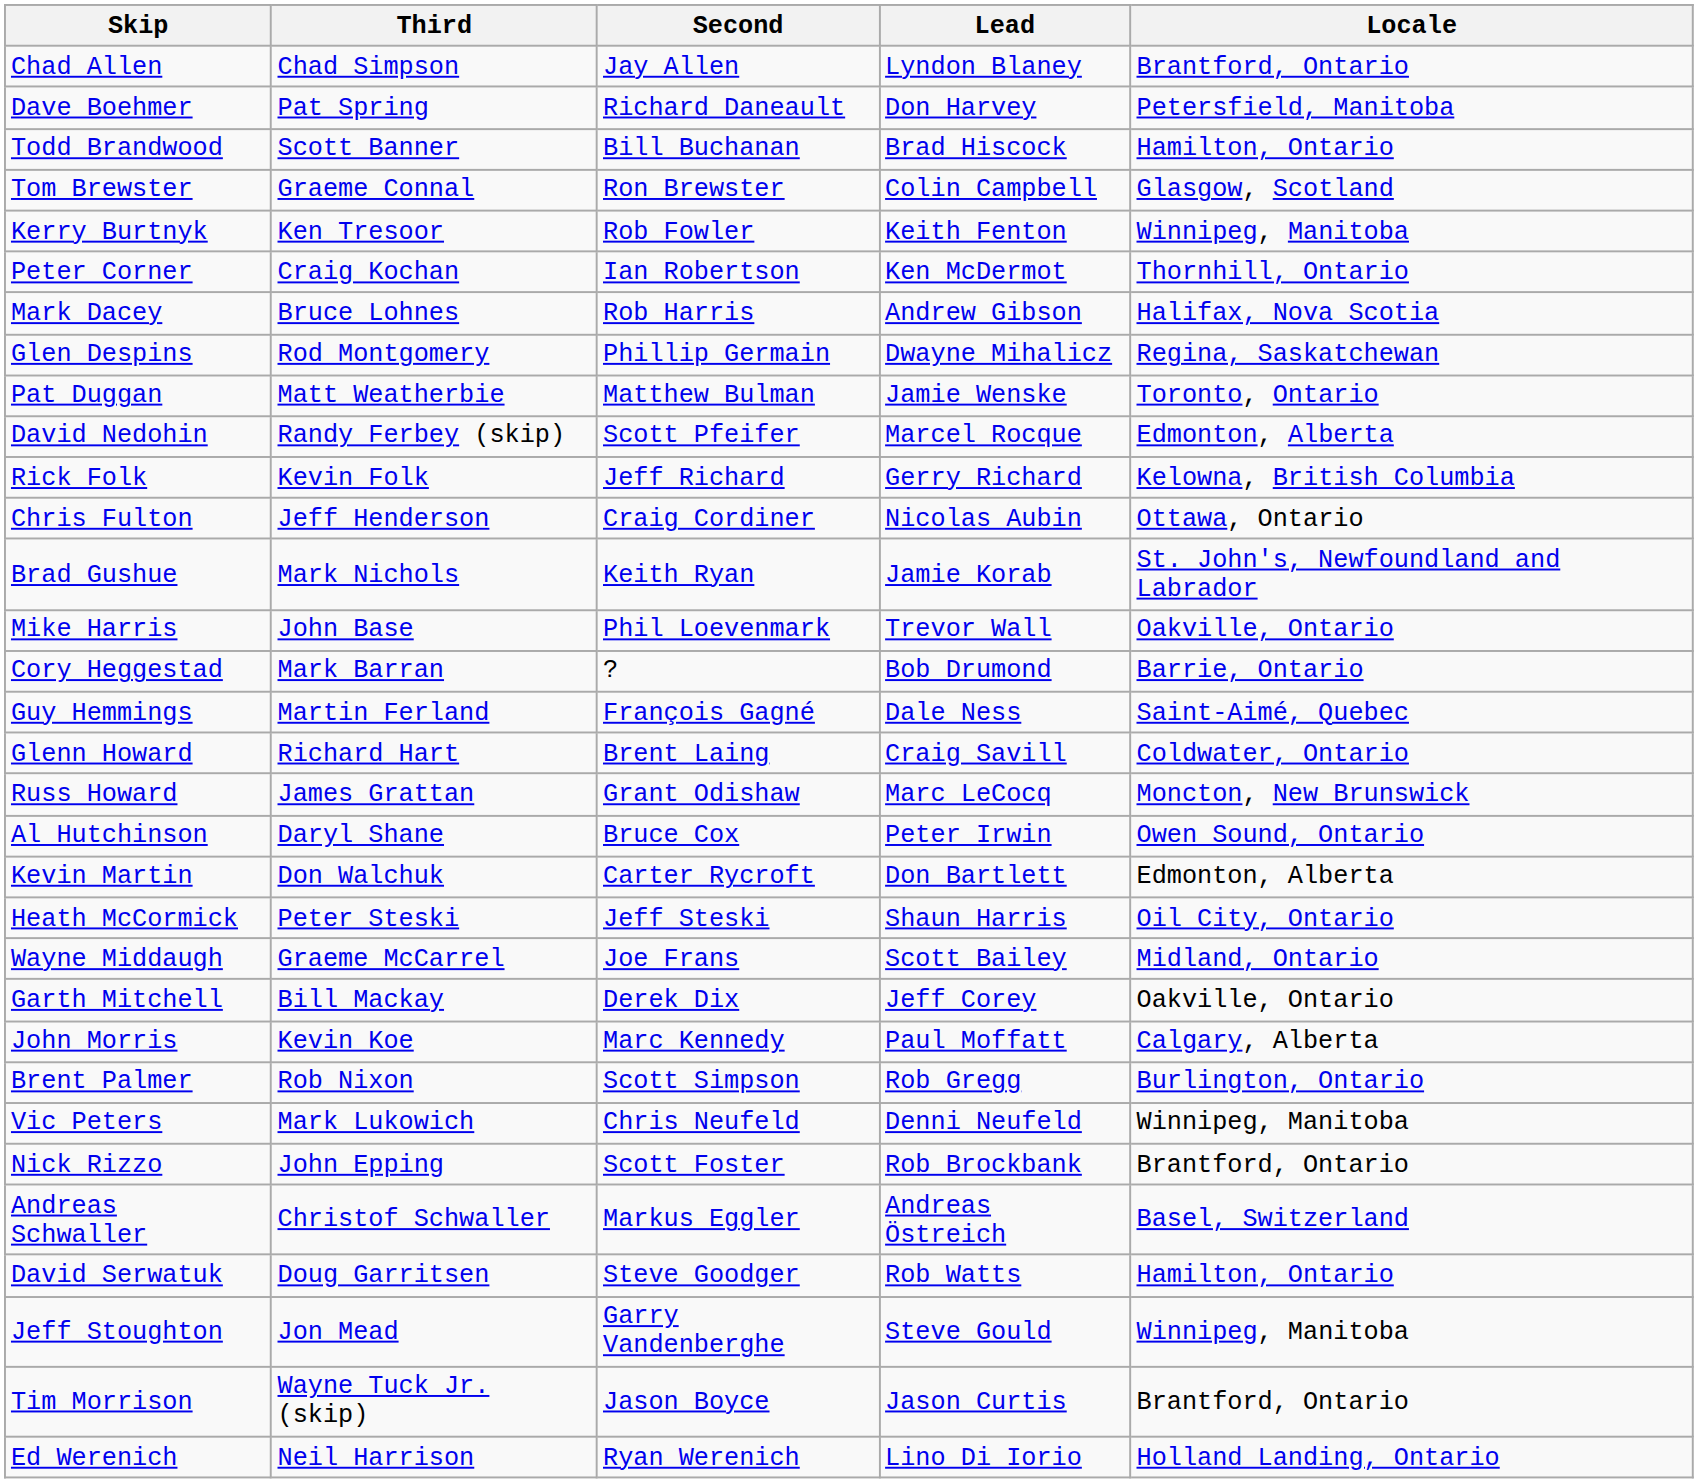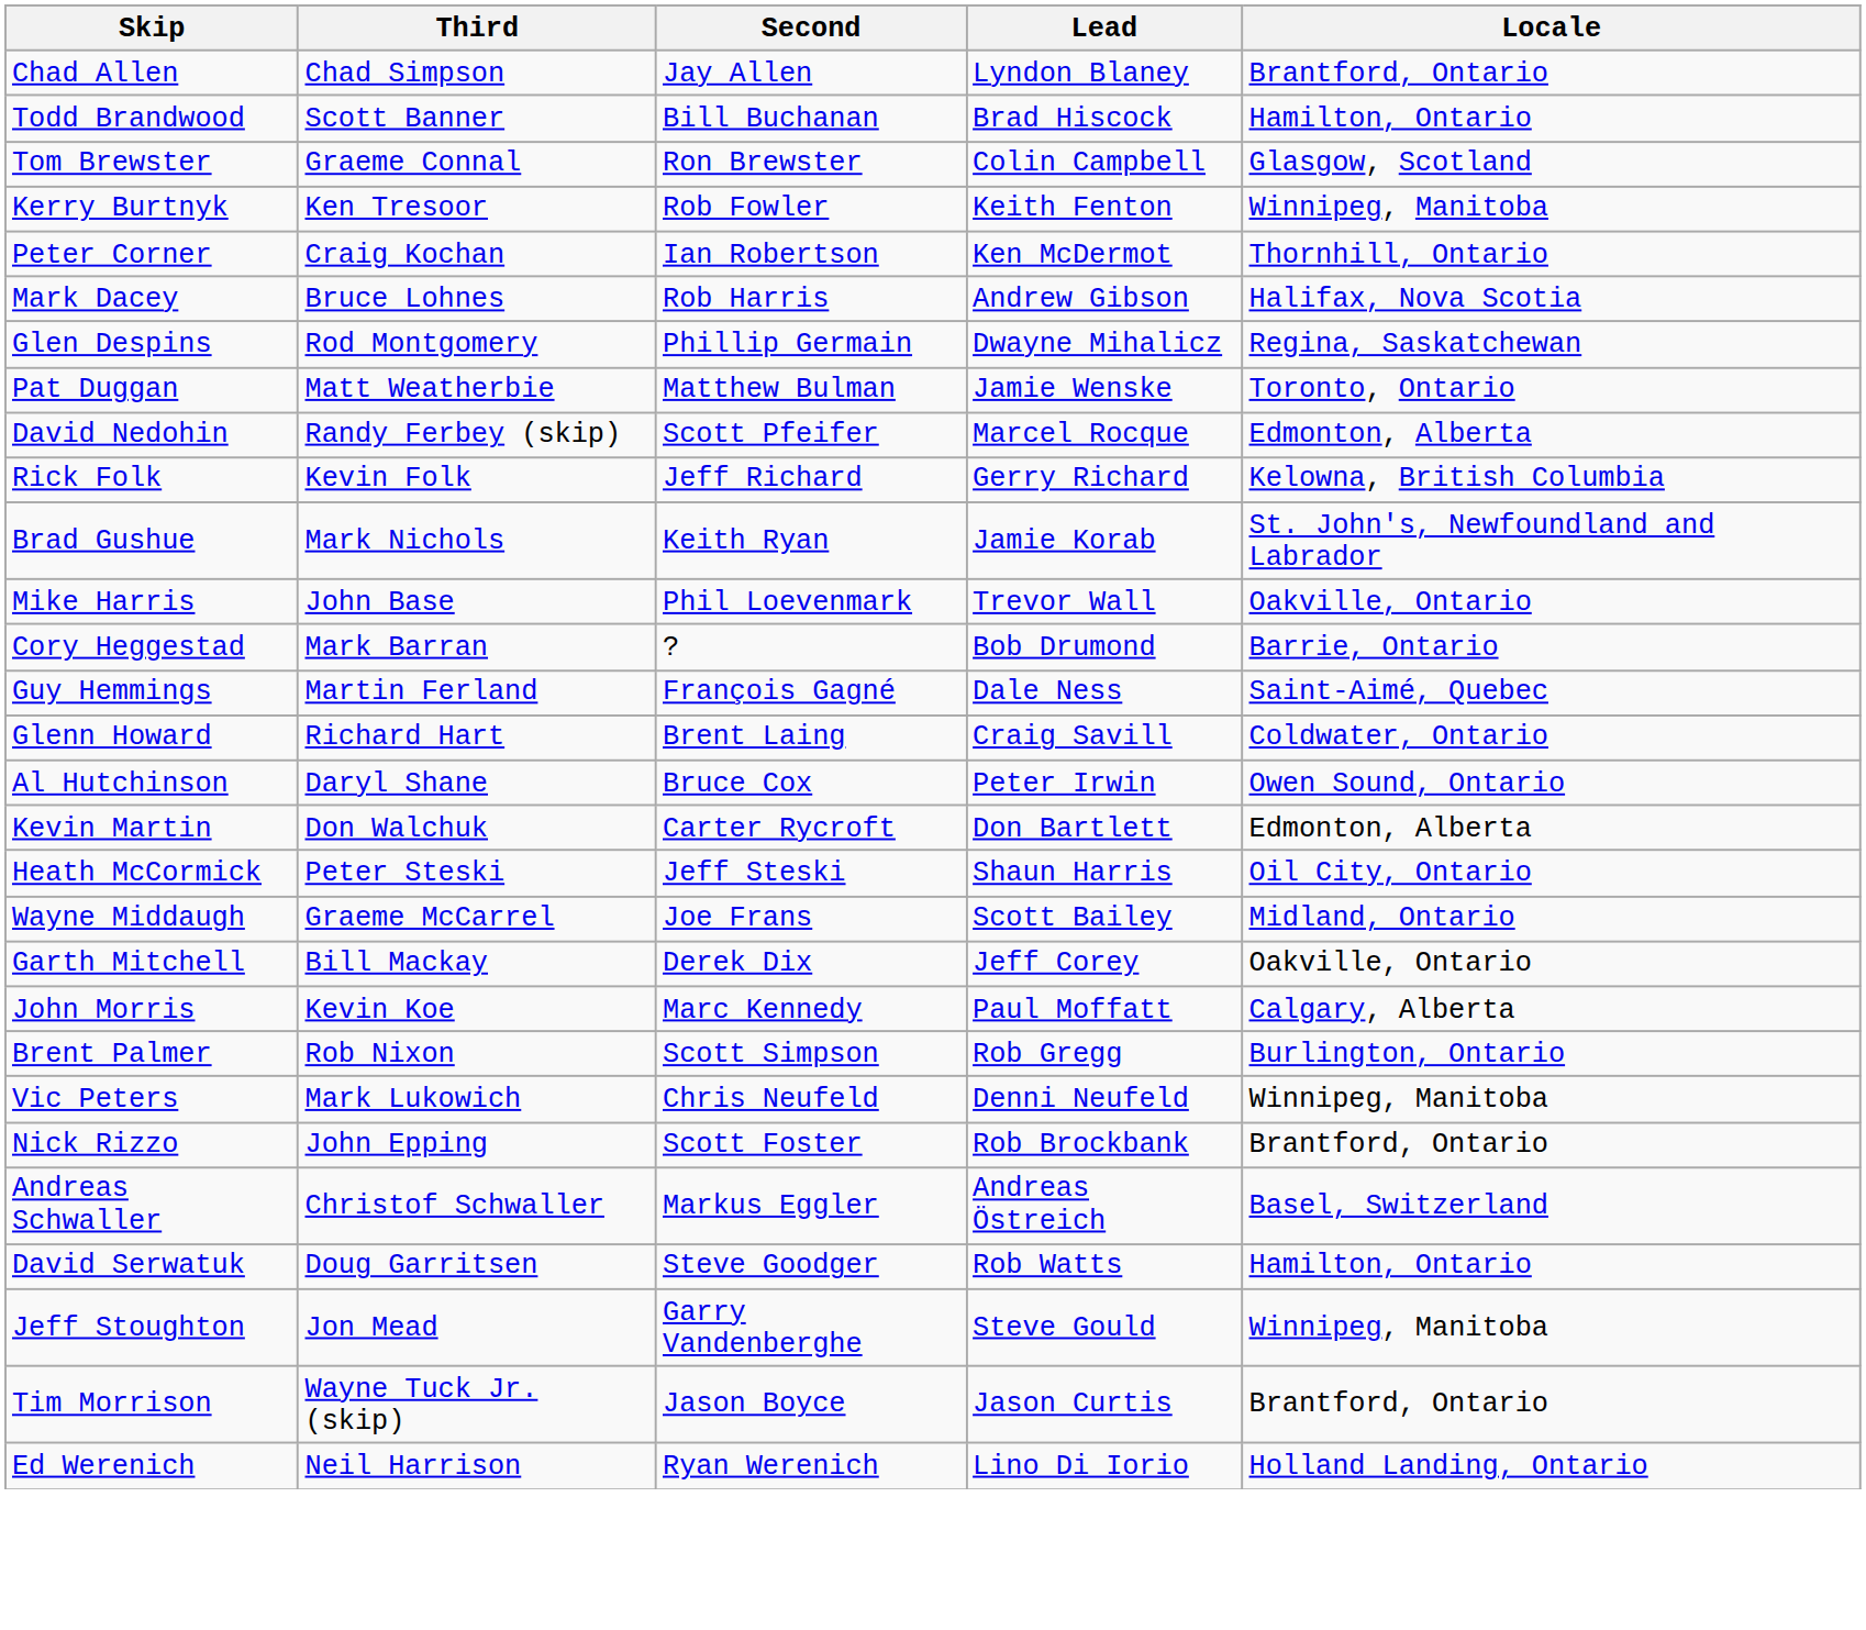 <table class="wikitable">
 <tr>
 <th>Skip</th>
 <th>Third</th>
 <th>Second</th>
 <th>Lead</th>
 <th>Locale</th>
 </tr>
 <tr>
 <td><a href='#'>Chad Allen</a></td>
 <td><a href='#'>Chad Simpson</a></td>
 <td><a href='#'>Jay Allen</a></td>
 <td><a href='#'>Lyndon Blaney</a></td>
 <td> <a href='#'>Brantford, Ontario</a></td>
-</tr>
-<tr>
-<td><a href='#'>Dave Boehmer</a></td>
-<td><a href='#'>Pat Spring</a></td>
-<td><a href='#'>Richard Daneault</a></td>
-<td><a href='#'>Don Harvey</a></td>
-<td> <a href='#'>Petersfield, Manitoba</a></td>
 </tr>
 <tr>
 <td><a href='#'>Todd Brandwood</a></td>
 <td><a href='#'>Scott Banner</a></td>
 <td><a href='#'>Bill Buchanan</a></td>
 <td><a href='#'>Brad Hiscock</a></td>
 <td> <a href='#'>Hamilton, Ontario</a></td>
 </tr>
 <tr>
 <td><a href='#'>Tom Brewster</a></td>
 <td><a href='#'>Graeme Connal</a></td>
 <td><a href='#'>Ron Brewster</a></td>
 <td><a href='#'>Colin Campbell</a></td>
 <td>  <a href='#'>Glasgow</a>, <a href='#'>Scotland</a></td>
 </tr>
 <tr>
 <td><a href='#'>Kerry Burtnyk</a></td>
 <td><a href='#'>Ken Tresoor</a></td>
 <td><a href='#'>Rob Fowler</a></td>
 <td><a href='#'>Keith Fenton</a></td>
 <td> <a href='#'>Winnipeg</a>, <a href='#'>Manitoba</a></td>
 </tr>
 <tr>
 <td><a href='#'>Peter Corner</a></td>
 <td><a href='#'>Craig Kochan</a></td>
 <td><a href='#'>Ian Robertson</a></td>
 <td><a href='#'>Ken McDermot</a></td>
 <td> <a href='#'>Thornhill, Ontario</a></td>
 </tr>
 <tr>
 <td><a href='#'>Mark Dacey</a></td>
 <td><a href='#'>Bruce Lohnes</a></td>
 <td><a href='#'>Rob Harris</a></td>
 <td><a href='#'>Andrew Gibson</a></td>
 <td> <a href='#'>Halifax, Nova Scotia</a></td>
 </tr>
 <tr>
 <td><a href='#'>Glen Despins</a></td>
 <td><a href='#'>Rod Montgomery</a></td>
 <td><a href='#'>Phillip Germain</a></td>
 <td><a href='#'>Dwayne Mihalicz</a></td>
 <td> <a href='#'>Regina, Saskatchewan</a></td>
 </tr>
 <tr>
 <td><a href='#'>Pat Duggan</a></td>
 <td><a href='#'>Matt Weatherbie</a></td>
 <td><a href='#'>Matthew Bulman</a></td>
 <td><a href='#'>Jamie Wenske</a></td>
 <td> <a href='#'>Toronto</a>, <a href='#'>Ontario</a></td>
 </tr>
 <tr>
 <td><a href='#'>David Nedohin</a></td>
 <td><a href='#'>Randy Ferbey</a> (skip)</td>
 <td><a href='#'>Scott Pfeifer</a></td>
 <td><a href='#'>Marcel Rocque</a></td>
 <td> <a href='#'>Edmonton</a>, <a href='#'>Alberta</a></td>
 </tr>
 <tr>
 <td><a href='#'>Rick Folk</a></td>
 <td><a href='#'>Kevin Folk</a></td>
 <td><a href='#'>Jeff Richard</a></td>
 <td><a href='#'>Gerry Richard</a></td>
 <td> <a href='#'>Kelowna</a>, <a href='#'>British Columbia</a></td>
 </tr>
 <tr>
-<td><a href='#'>Chris Fulton</a></td>
-<td><a href='#'>Jeff Henderson</a></td>
-<td><a href='#'>Craig Cordiner</a></td>
-<td><a href='#'>Nicolas Aubin</a></td>
-<td> <a href='#'>Ottawa</a>, Ontario</td>
-</tr>
-<tr>
 <td><a href='#'>Brad Gushue</a></td>
 <td><a href='#'>Mark Nichols</a></td>
 <td><a href='#'>Keith Ryan</a></td>
 <td><a href='#'>Jamie Korab</a></td>
 <td> <a href='#'>St. John's, Newfoundland and Labrador</a></td>
 </tr>
 <tr>
 <td><a href='#'>Mike Harris</a></td>
 <td><a href='#'>John Base</a></td>
 <td><a href='#'>Phil Loevenmark</a></td>
 <td><a href='#'>Trevor Wall</a></td>
 <td> <a href='#'>Oakville, Ontario</a></td>
 </tr>
 <tr>
 <td><a href='#'>Cory Heggestad</a></td>
 <td><a href='#'>Mark Barran</a></td>
 <td>?</td>
 <td><a href='#'>Bob Drumond</a></td>
 <td> <a href='#'>Barrie, Ontario</a></td>
 </tr>
 <tr>
 <td><a href='#'>Guy Hemmings</a></td>
 <td><a href='#'>Martin Ferland</a></td>
 <td><a href='#'>François Gagné</a></td>
 <td><a href='#'>Dale Ness</a></td>
 <td> <a href='#'>Saint-Aimé, Quebec</a></td>
 </tr>
 <tr>
 <td><a href='#'>Glenn Howard</a></td>
 <td><a href='#'>Richard Hart</a></td>
 <td><a href='#'>Brent Laing</a></td>
 <td><a href='#'>Craig Savill</a></td>
 <td> <a href='#'>Coldwater, Ontario</a></td>
-</tr>
-<tr>
-<td><a href='#'>Russ Howard</a></td>
-<td><a href='#'>James Grattan</a></td>
-<td><a href='#'>Grant Odishaw</a></td>
-<td><a href='#'>Marc LeCocq</a></td>
-<td> <a href='#'>Moncton</a>, <a href='#'>New Brunswick</a></td>
 </tr>
 <tr>
 <td><a href='#'>Al Hutchinson</a></td>
 <td><a href='#'>Daryl Shane</a></td>
 <td><a href='#'>Bruce Cox</a></td>
 <td><a href='#'>Peter Irwin</a></td>
 <td> <a href='#'>Owen Sound, Ontario</a></td>
 </tr>
 <tr>
 <td><a href='#'>Kevin Martin</a></td>
 <td><a href='#'>Don Walchuk</a></td>
 <td><a href='#'>Carter Rycroft</a></td>
 <td><a href='#'>Don Bartlett</a></td>
 <td> Edmonton, Alberta</td>
 </tr>
 <tr>
 <td><a href='#'>Heath McCormick</a></td>
 <td><a href='#'>Peter Steski</a></td>
 <td><a href='#'>Jeff Steski</a></td>
 <td><a href='#'>Shaun Harris</a></td>
 <td> <a href='#'>Oil City, Ontario</a></td>
 </tr>
 <tr>
 <td><a href='#'>Wayne Middaugh</a></td>
 <td><a href='#'>Graeme McCarrel</a></td>
 <td><a href='#'>Joe Frans</a></td>
 <td><a href='#'>Scott Bailey</a></td>
 <td> <a href='#'>Midland, Ontario</a></td>
 </tr>
 <tr>
 <td><a href='#'>Garth Mitchell</a></td>
 <td><a href='#'>Bill Mackay</a></td>
 <td><a href='#'>Derek Dix</a></td>
 <td><a href='#'>Jeff Corey</a></td>
 <td> Oakville, Ontario</td>
 </tr>
 <tr>
 <td><a href='#'>John Morris</a></td>
 <td><a href='#'>Kevin Koe</a></td>
 <td><a href='#'>Marc Kennedy</a></td>
 <td><a href='#'>Paul Moffatt</a></td>
 <td> <a href='#'>Calgary</a>, Alberta</td>
 </tr>
 <tr>
 <td><a href='#'>Brent Palmer</a></td>
 <td><a href='#'>Rob Nixon</a></td>
 <td><a href='#'>Scott Simpson</a></td>
 <td><a href='#'>Rob Gregg</a></td>
 <td> <a href='#'>Burlington, Ontario</a></td>
 </tr>
 <tr>
 <td><a href='#'>Vic Peters</a></td>
 <td><a href='#'>Mark Lukowich</a></td>
 <td><a href='#'>Chris Neufeld</a></td>
 <td><a href='#'>Denni Neufeld</a></td>
 <td> Winnipeg, Manitoba</td>
 </tr>
 <tr>
 <td><a href='#'>Nick Rizzo</a></td>
 <td><a href='#'>John Epping</a></td>
 <td><a href='#'>Scott Foster</a></td>
 <td><a href='#'>Rob Brockbank</a></td>
 <td> Brantford, Ontario</td>
 </tr>
 <tr>
 <td><a href='#'>Andreas Schwaller</a></td>
 <td><a href='#'>Christof Schwaller</a></td>
 <td><a href='#'>Markus Eggler</a></td>
 <td><a href='#'>Andreas Östreich</a></td>
 <td> <a href='#'>Basel, Switzerland</a></td>
 </tr>
 <tr>
 <td><a href='#'>David Serwatuk</a></td>
 <td><a href='#'>Doug Garritsen</a></td>
 <td><a href='#'>Steve Goodger</a></td>
 <td><a href='#'>Rob Watts</a></td>
 <td> <a href='#'>Hamilton, Ontario</a></td>
 </tr>
 <tr>
 <td><a href='#'>Jeff Stoughton</a></td>
 <td><a href='#'>Jon Mead</a></td>
 <td><a href='#'>Garry Vandenberghe</a></td>
 <td><a href='#'>Steve Gould</a></td>
 <td> <a href='#'>Winnipeg</a>, Manitoba</td>
 </tr>
 <tr>
 <td><a href='#'>Tim Morrison</a></td>
 <td><a href='#'>Wayne Tuck Jr.</a> (skip)</td>
 <td><a href='#'>Jason Boyce</a></td>
 <td><a href='#'>Jason Curtis</a></td>
 <td> Brantford, Ontario</td>
 </tr>
 <tr>
 <td><a href='#'>Ed Werenich</a></td>
 <td><a href='#'>Neil Harrison</a></td>
 <td><a href='#'>Ryan Werenich</a></td>
 <td><a href='#'>Lino Di Iorio</a></td>
 <td> <a href='#'>Holland Landing, Ontario</a></td>
 </tr>
 </table>
